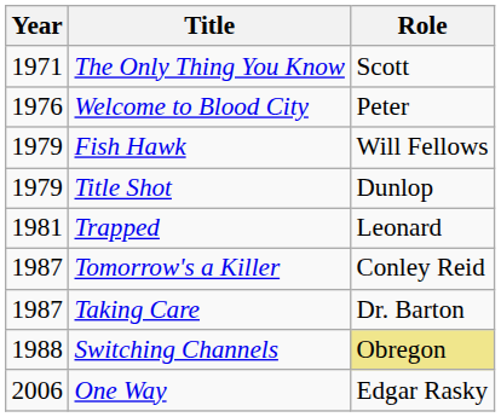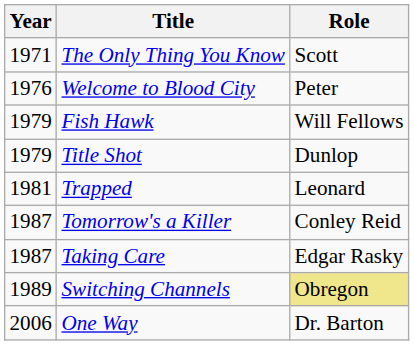 <table class="wikitable sortable">
 <tr>
 <th>Year</th>
 <th>Title</th>
 <th>Role</th>
 </tr>
 <tr>
 <td>1971</td>
 <td data-sort-value="Only Thing You Know, The"><em><a href='#'>The Only Thing You Know</a></em></td>
 <td>Scott</td>
 </tr>
 <tr>
 <td>1976</td>
 <td><em><a href='#'>Welcome to Blood City</a></em></td>
 <td>Peter</td>
 </tr>
 <tr>
 <td>1979</td>
 <td><a href='#'><em>Fish Hawk</em></a></td>
 <td>Will Fellows</td>
 </tr>
 <tr>
 <td>1979</td>
 <td><em><a href='#'>Title Shot</a></em></td>
 <td>Dunlop</td>
 </tr>
 <tr>
 <td>1981</td>
 <td><a href='#'><em>Trapped</em></a></td>
 <td>Leonard</td>
 </tr>
 <tr>
 <td>1987</td>
 <td><em><a href='#'>Tomorrow's a Killer</a></em></td>
 <td>Conley Reid</td>
 </tr>
 <tr>
 <td>1987</td>
 <td><em><a href='#'>Taking Care</a></em></td>
-<td>Dr. Barton</td>
+<td>Edgar Rasky</td>
 </tr>
 <tr>
-<td>1988</td>
+<td>1989</td>
 <td><em><a href='#'>Switching Channels</a></em></td>
 <td style="background: khaki;">Obregon</td>
 </tr>
 <tr>
 <td>2006</td>
 <td><a href='#'><em>One Way</em></a></td>
-<td>Edgar Rasky</td>
+<td>Dr. Barton</td>
 </tr>
 </table>
